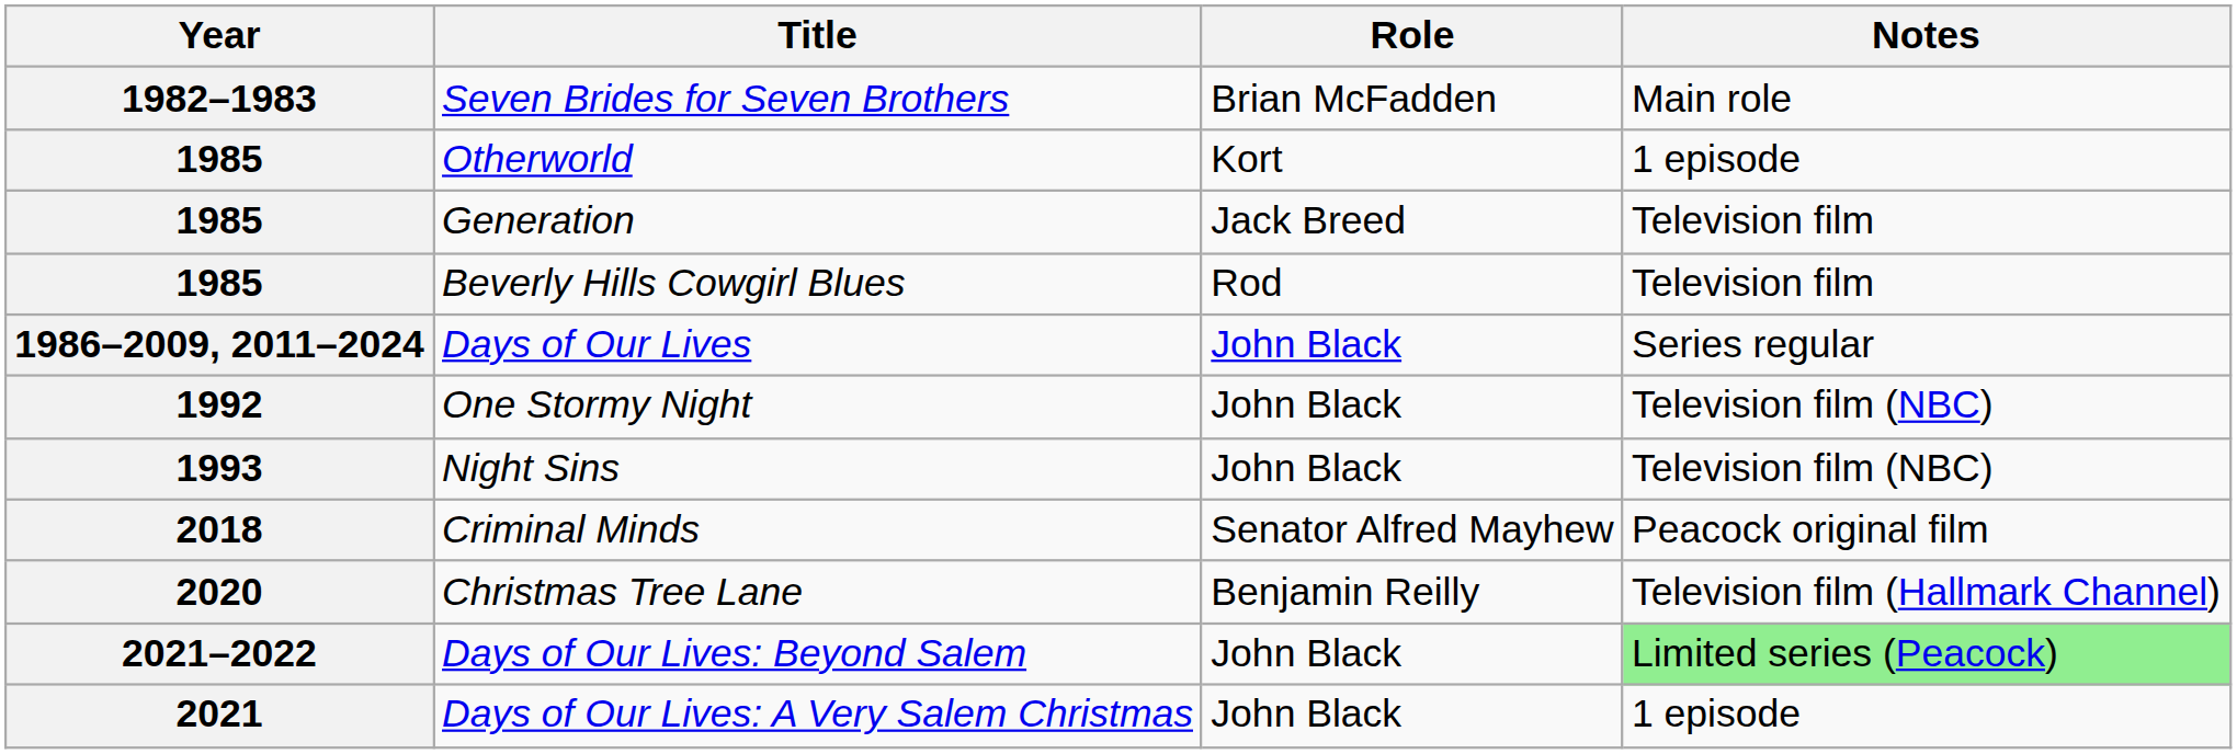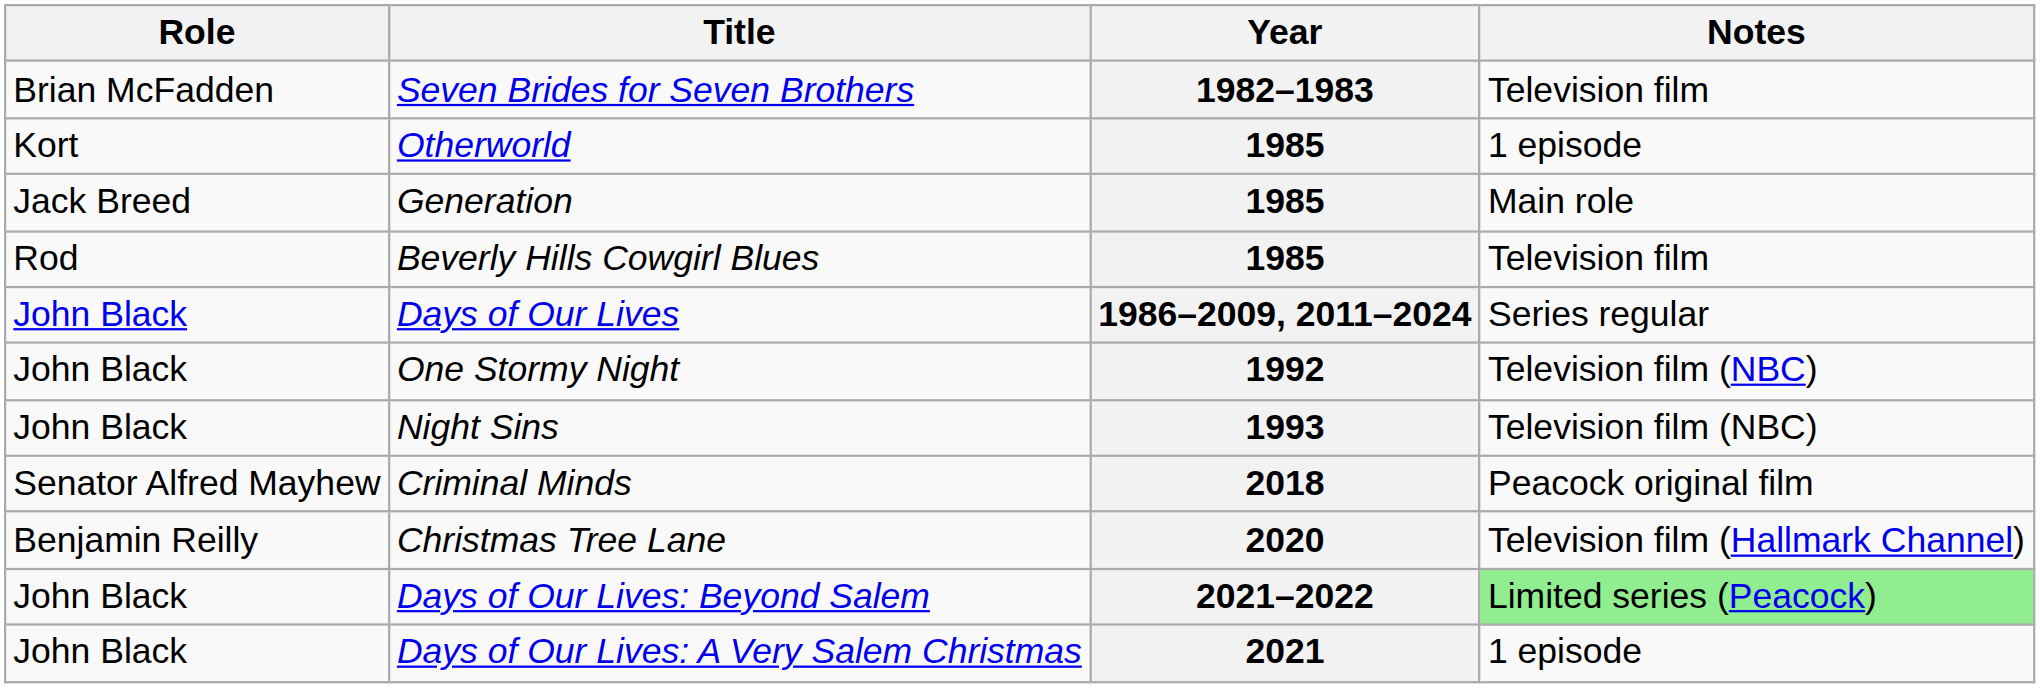 <table class="wikitable sortable plainrowheaders">
 <tr>
+<th scope="col">Role</th>
+<th scope="col">Title</th>
 <th scope="col">Year</th>
-<th scope="col">Title</th>
-<th scope="col">Role</th>
 <th scope="col" class="unsortable">Notes</th>
 </tr>
 <tr>
+<td>Brian McFadden</td>
+<td><em><a href='#'>Seven Brides for Seven Brothers</a></em></td>
 <th scope="row">1982–1983</th>
-<td><em><a href='#'>Seven Brides for Seven Brothers</a></em></td>
-<td>Brian McFadden</td>
+<td>Television film</td>
+</tr>
+<tr>
+<td>Kort</td>
+<td><em><a href='#'>Otherworld</a></em></td>
+<th scope="row">1985</th>
+<td>1 episode</td>
+</tr>
+<tr>
+<td>Jack Breed</td>
+<td><em>Generation</em></td>
+<th scope="row">1985</th>
 <td>Main role</td>
 </tr>
 <tr>
+<td>Rod</td>
+<td><em>Beverly Hills Cowgirl Blues</em></td>
 <th scope="row">1985</th>
-<td><em><a href='#'>Otherworld</a></em></td>
-<td>Kort</td>
-<td>1 episode</td>
-</tr>
-<tr>
-<th scope="row">1985</th>
-<td><em>Generation</em></td>
-<td>Jack Breed</td>
 <td>Television film</td>
 </tr>
 <tr>
-<th scope="row">1985</th>
-<td><em>Beverly Hills Cowgirl Blues</em></td>
-<td>Rod</td>
-<td>Television film</td>
-</tr>
-<tr>
+<td><a href='#'>John Black</a></td>
+<td><em><a href='#'>Days of Our Lives</a></em></td>
 <th scope="row">1986–2009, 2011–2024</th>
-<td><em><a href='#'>Days of Our Lives</a></em></td>
-<td><a href='#'>John Black</a></td>
 <td>Series regular</td>
 </tr>
 <tr>
+<td>John Black</td>
+<td><em>One Stormy Night</em></td>
 <th scope="row">1992</th>
-<td><em>One Stormy Night</em></td>
-<td>John Black</td>
 <td>Television film (<a href='#'>NBC</a>)</td>
 </tr>
 <tr>
+<td>John Black</td>
+<td><em>Night Sins</em></td>
 <th scope="row">1993</th>
-<td><em>Night Sins</em></td>
-<td>John Black</td>
 <td>Television film (NBC)</td>
 </tr>
 <tr>
+<td>Senator Alfred Mayhew</td>
+<td><em>Criminal Minds</em></td>
 <th scope="row">2018</th>
-<td><em>Criminal Minds</em></td>
-<td>Senator Alfred Mayhew</td>
 <td>Peacock original film</td>
 </tr>
 <tr>
+<td>Benjamin Reilly</td>
+<td><em>Christmas Tree Lane</em></td>
 <th scope="row">2020</th>
-<td><em>Christmas Tree Lane</em></td>
-<td>Benjamin Reilly</td>
 <td>Television film (<a href='#'>Hallmark Channel</a>)</td>
 </tr>
 <tr>
+<td>John Black</td>
+<td><em><a href='#'>Days of Our Lives: Beyond Salem</a></em></td>
 <th scope="row">2021–2022</th>
-<td><em><a href='#'>Days of Our Lives: Beyond Salem</a></em></td>
-<td>John Black</td>
 <td style="background: lightgreen;">Limited series (<a href='#'>Peacock</a>)</td>
 </tr>
 <tr>
+<td>John Black</td>
+<td><em><a href='#'>Days of Our Lives: A Very Salem Christmas</a></em></td>
 <th scope="row">2021</th>
-<td><em><a href='#'>Days of Our Lives: A Very Salem Christmas</a></em></td>
-<td>John Black</td>
 <td>1 episode</td>
 </tr>
 </table>
